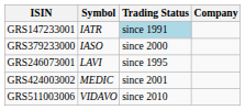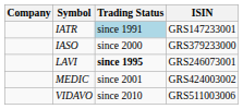 <table class="wikitable">
 <tr>
-<th>ISIN</th>
+<th>Company</th>
 <th>Symbol</th>
 <th>Trading Status</th>
-<th>Company</th>
+<th>ISIN</th>
 </tr>
 <tr>
-<td>GRS147233001</td>
+<td></td>
 <td><em>IATR</em></td>
 <td style="background: lightblue;">since 1991</td>
-<td></td>
+<td>GRS147233001</td>
 </tr>
 <tr>
-<td>GRS379233000</td>
+<td></td>
 <td><em>IASO</em></td>
 <td>since 2000</td>
-<td></td>
+<td>GRS379233000</td>
 </tr>
 <tr>
+<td></td>
+<td><em>LAVI</em></td>
+<td><strong>since 1995</strong></td>
 <td>GRS246073001</td>
-<td><em>LAVI</em></td>
-<td>since 1995</td>
-<td></td>
 </tr>
 <tr>
-<td>GRS424003002</td>
+<td></td>
 <td><em>MEDIC</em></td>
 <td>since 2001</td>
-<td></td>
+<td>GRS424003002</td>
 </tr>
 <tr>
-<td>GRS511003006</td>
+<td></td>
 <td><em>VIDAVO</em></td>
 <td>since 2010</td>
-<td></td>
+<td>GRS511003006</td>
 </tr>
 </table>
